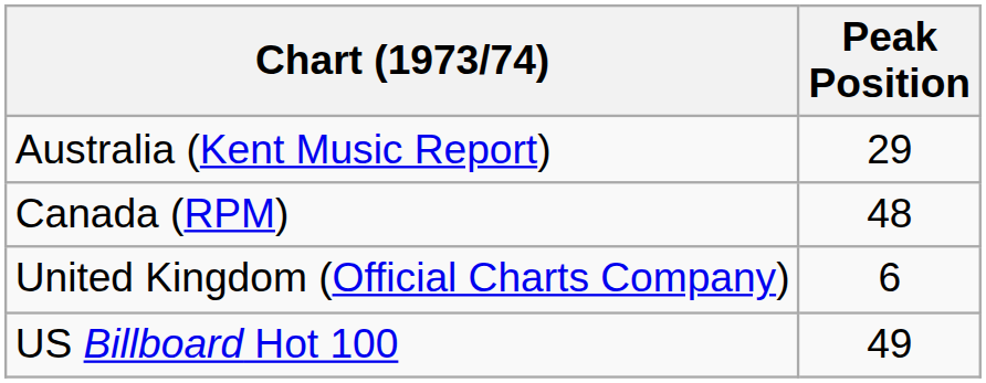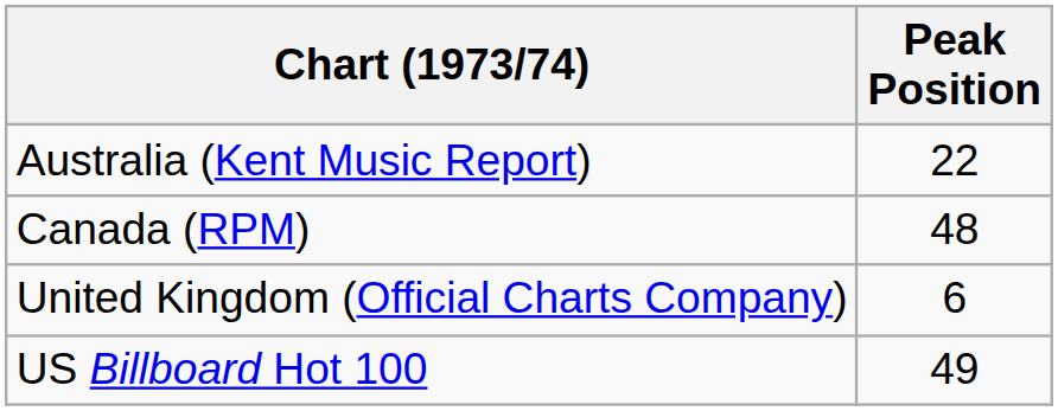 <table class="wikitable">
 <tr>
 <th>Chart (1973/74)</th>
 <th>Peak<br>Position</th>
 </tr>
 <tr>
 <td>Australia (<a href='#'>Kent Music Report</a>)</td>
-<td align="center">29</td>
+<td align="center">22</td>
 </tr>
 <tr>
 <td>Canada (<a href='#'>RPM</a>)</td>
 <td align="center">48</td>
 </tr>
 <tr>
 <td>United Kingdom (<a href='#'>Official Charts Company</a>)</td>
 <td align="center">6</td>
 </tr>
 <tr>
 <td align="left">US <a href='#'><em>Billboard</em> Hot 100</a></td>
 <td align="center">49</td>
 </tr>
 </table>
